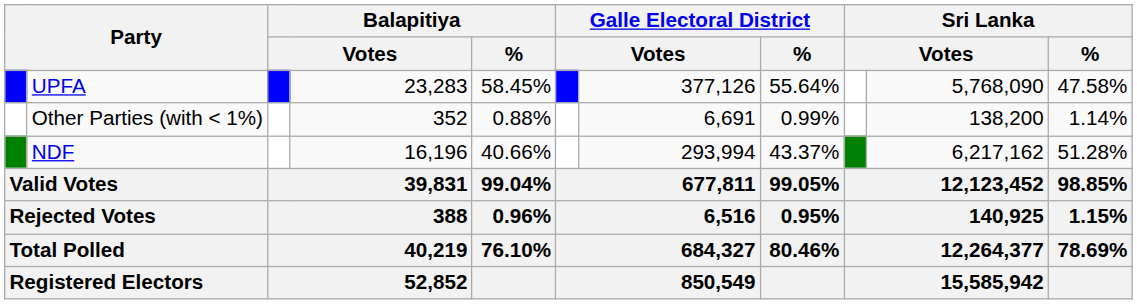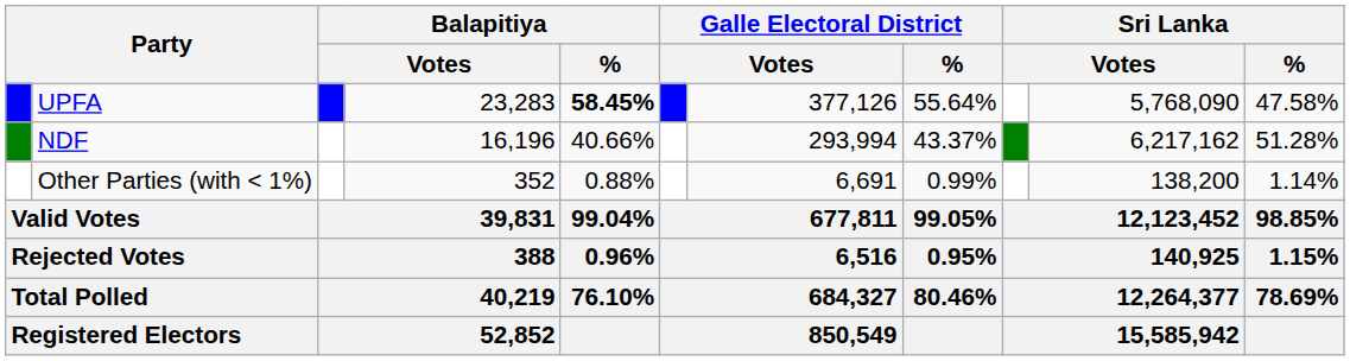 <table class="wikitable">
 <tr>
 <th colspan="2" width="144px"rowspan="2">Party</th>
 <th colspan="3" width="216px">Balapitiya</th>
 <th colspan="3" width="216px"><a href='#'>Galle Electoral District</a></th>
 <th colspan="3" width="216px">Sri Lanka</th>
 </tr>
 <tr>
 <th colspan="2" width="144px">Votes</th>
 <th>%</th>
 <th colspan="2" width="144px">Votes</th>
 <th>%</th>
 <th colspan="2" width="144px">Votes</th>
 <th>%</th>
 </tr>
 <tr>
 <td style="background-color:blue;" width="10px"></td>
 <td style="text-align:left;"><a href='#'>UPFA</a></td>
 <td style="background-color:blue;" width="10px"></td>
 <td style="text-align:right;">23,283</td>
-<td style="text-align:right;">58.45%</td>
+<td style="text-align:right;"><strong>58.45%</strong></td>
 <td style="background-color:blue;" width="10px"></td>
 <td style="text-align:right;">377,126</td>
 <td style="text-align:right;">55.64%</td>
 <td style="background-color:white;" width="10px"></td>
 <td style="text-align:right;">5,768,090</td>
 <td style="text-align:right;">47.58%</td>
+</tr>
+<tr>
+<td style="background-color:green;" width="10px"></td>
+<td style="text-align:left;"><a href='#'>NDF</a></td>
+<td style="background-color:white;" width="10px"></td>
+<td style="text-align:right;">16,196</td>
+<td style="text-align:right;">40.66%</td>
+<td style="background-color:white;" width="10px"></td>
+<td style="text-align:right;">293,994</td>
+<td style="text-align:right;">43.37%</td>
+<td style="background-color:green;" width="10px"></td>
+<td style="text-align:right;">6,217,162</td>
+<td style="text-align:right;">51.28%</td>
 </tr>
 <tr>
 <td style="background-color:white;" width="10px"></td>
 <td style="text-align:left;">Other Parties (with < 1%)</td>
 <td style="background-color:white;" width="10px"></td>
 <td style="text-align:right;">352</td>
 <td style="text-align:right;">0.88%</td>
 <td style="background-color:white;" width="10px"></td>
 <td style="text-align:right;">6,691</td>
 <td style="text-align:right;">0.99%</td>
 <td style="background-color:white;" width="10px"></td>
 <td style="text-align:right;">138,200</td>
 <td style="text-align:right;">1.14%</td>
-</tr>
-<tr>
-<td style="background-color:green;" width="10px"></td>
-<td style="text-align:left;"><a href='#'>NDF</a></td>
-<td style="background-color:white;" width="10px"></td>
-<td style="text-align:right;">16,196</td>
-<td style="text-align:right;">40.66%</td>
-<td style="background-color:white;" width="10px"></td>
-<td style="text-align:right;">293,994</td>
-<td style="text-align:right;">43.37%</td>
-<td style="background-color:green;" width="10px"></td>
-<td style="text-align:right;">6,217,162</td>
-<td style="text-align:right;">51.28%</td>
 </tr>
 <tr>
 <th colspan="2" width="144px"style="text-align:left;">Valid Votes</th>
 <th style="text-align:right;"colspan="2" width="144px">39,831</th>
 <th style="text-align:right;">99.04%</th>
 <th style="text-align:right;"colspan="2" width="144px">677,811</th>
 <th style="text-align:right;">99.05%</th>
 <th style="text-align:right;"colspan="2" width="144px">12,123,452</th>
 <th style="text-align:right;">98.85%</th>
 </tr>
 <tr>
 <th colspan="2" width="144px"style="text-align:left;">Rejected Votes</th>
 <th style="text-align:right;"colspan="2" width="144px">388</th>
 <th style="text-align:right;">0.96%</th>
 <th style="text-align:right;"colspan="2" width="144px">6,516</th>
 <th style="text-align:right;">0.95%</th>
 <th style="text-align:right;"colspan="2" width="144px">140,925</th>
 <th style="text-align:right;">1.15%</th>
 </tr>
 <tr>
 <th colspan="2" width="144px"style="text-align:left;">Total Polled</th>
 <th style="text-align:right;"colspan="2" width="144px">40,219</th>
 <th style="text-align:right;">76.10%</th>
 <th style="text-align:right;"colspan="2" width="144px">684,327</th>
 <th style="text-align:right;">80.46%</th>
 <th style="text-align:right;"colspan="2" width="144px">12,264,377</th>
 <th style="text-align:right;">78.69%</th>
 </tr>
 <tr>
 <th colspan="2" width="144px"style="text-align:left;">Registered Electors</th>
 <th style="text-align:right;"colspan="2" width="144px">52,852</th>
 <th></th>
 <th style="text-align:right;"colspan="2" width="144px">850,549</th>
 <th></th>
 <th style="text-align:right;"colspan="2" width="144px">15,585,942</th>
 <th></th>
 </tr>
 </table>
